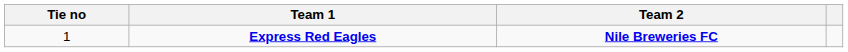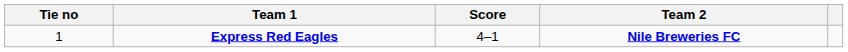 <table class="wikitable" style="text-align:center; width:80%; font-size:100%">
 <tr>
 <th style= width="80px">Tie no</th>
 <th style= width="300px">Team 1</th>
+<th style= width="80px">Score</th>
 <th style= width="300px">Team 2</th>
 <th style= width="300px"></th>
 </tr>
 <tr>
 <td>1</td>
 <td><strong><a href='#'>Express Red Eagles</a></strong></td>
+<td>4–1</td>
 <td><strong><a href='#'>Nile Breweries FC</a></strong></td>
 <td></td>
 </tr>
 </table>
